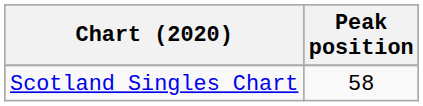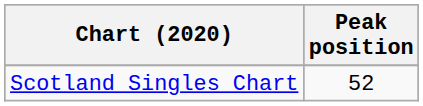 <table class="wikitable sortable" border="1">
 <tr>
 <th>Chart (2020)</th>
 <th>Peak<br>position</th>
 </tr>
 <tr>
 </tr>
 <tr>
 <td><a href='#'>Scotland Singles Chart</a></td>
-<td align="center">58</td>
+<td align="center">52</td>
 </tr>
 </table>
